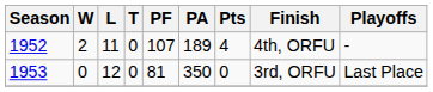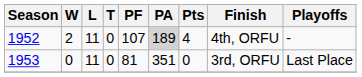 <table class="wikitable">
 <tr>
 <th>Season</th>
 <th>W</th>
 <th>L</th>
 <th>T</th>
 <th>PF</th>
 <th>PA</th>
 <th>Pts</th>
 <th>Finish</th>
 <th>Playoffs</th>
 </tr>
 <tr>
 <td><a href='#'>1952</a></td>
 <td>2</td>
 <td>11</td>
 <td>0</td>
 <td>107</td>
-<td>189</td>
+<td style="background: lightgrey;">189</td>
 <td>4</td>
 <td>4th, ORFU</td>
 <td>-</td>
 </tr>
 <tr>
 <td><a href='#'>1953</a></td>
 <td>0</td>
-<td>12</td>
+<td>11</td>
 <td>0</td>
 <td>81</td>
-<td>350</td>
+<td>351</td>
 <td>0</td>
 <td>3rd, ORFU</td>
 <td>Last Place</td>
 </tr>
 <tr>
 </tr>
 </table>
